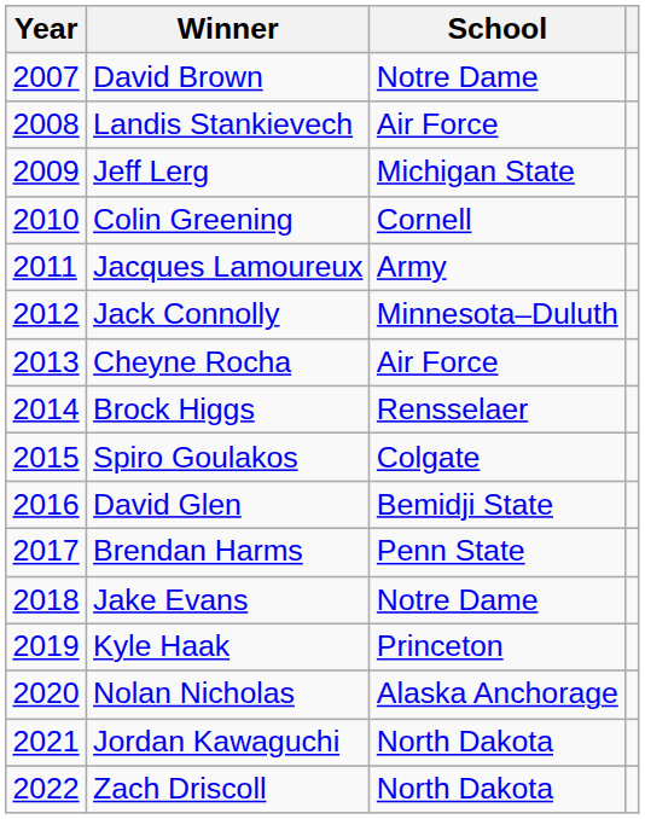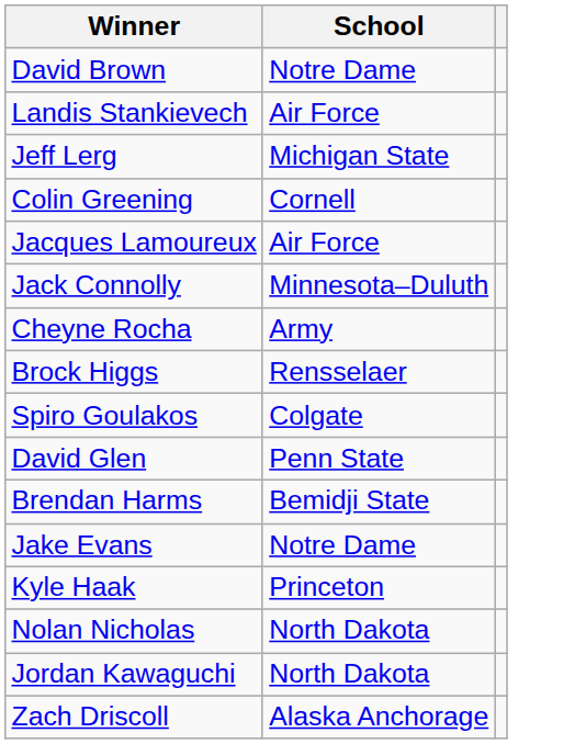 <table class="wikitable sortable">
 <tr>
-<th>Year</th>
 <th>Winner</th>
 <th>School</th>
 <th></th>
 </tr>
 <tr>
-<td><a href='#'>2007</a></td>
 <td><a href='#'>David Brown</a></td>
 <td><a href='#'>Notre Dame</a></td>
 <td></td>
 </tr>
 <tr>
-<td><a href='#'>2008</a></td>
 <td><a href='#'>Landis Stankievech</a></td>
 <td><a href='#'>Air Force</a></td>
 <td></td>
 </tr>
 <tr>
-<td><a href='#'>2009</a></td>
 <td><a href='#'>Jeff Lerg</a></td>
 <td><a href='#'>Michigan State</a></td>
 <td></td>
 </tr>
 <tr>
-<td><a href='#'>2010</a></td>
 <td><a href='#'>Colin Greening</a></td>
 <td><a href='#'>Cornell</a></td>
 <td></td>
 </tr>
 <tr>
-<td><a href='#'>2011</a></td>
 <td><a href='#'>Jacques Lamoureux</a></td>
-<td><a href='#'>Army</a></td>
+<td><a href='#'>Air Force</a></td>
 <td></td>
 </tr>
 <tr>
-<td><a href='#'>2012</a></td>
 <td><a href='#'>Jack Connolly</a></td>
 <td><a href='#'>Minnesota–Duluth</a></td>
 <td></td>
 </tr>
 <tr>
-<td><a href='#'>2013</a></td>
 <td><a href='#'>Cheyne Rocha</a></td>
-<td><a href='#'>Air Force</a></td>
+<td><a href='#'>Army</a></td>
 <td></td>
 </tr>
 <tr>
-<td><a href='#'>2014</a></td>
 <td><a href='#'>Brock Higgs</a></td>
 <td><a href='#'>Rensselaer</a></td>
 <td></td>
 </tr>
 <tr>
-<td><a href='#'>2015</a></td>
 <td><a href='#'>Spiro Goulakos</a></td>
 <td><a href='#'>Colgate</a></td>
 <td></td>
 </tr>
 <tr>
-<td><a href='#'>2016</a></td>
 <td><a href='#'>David Glen</a></td>
+<td><a href='#'>Penn State</a></td>
+<td></td>
+</tr>
+<tr>
+<td><a href='#'>Brendan Harms</a></td>
 <td><a href='#'>Bemidji State</a></td>
 <td></td>
 </tr>
 <tr>
-<td><a href='#'>2017</a></td>
-<td><a href='#'>Brendan Harms</a></td>
-<td><a href='#'>Penn State</a></td>
-<td></td>
-</tr>
-<tr>
-<td><a href='#'>2018</a></td>
 <td><a href='#'>Jake Evans</a></td>
 <td><a href='#'>Notre Dame</a></td>
 <td></td>
 </tr>
 <tr>
-<td><a href='#'>2019</a></td>
 <td><a href='#'>Kyle Haak</a></td>
 <td><a href='#'>Princeton</a></td>
 <td></td>
 </tr>
 <tr>
-<td><a href='#'>2020</a></td>
 <td><a href='#'>Nolan Nicholas</a></td>
-<td><a href='#'>Alaska Anchorage</a></td>
+<td><a href='#'>North Dakota</a></td>
 <td></td>
 </tr>
 <tr>
-<td><a href='#'>2021</a></td>
 <td><a href='#'>Jordan Kawaguchi</a></td>
 <td><a href='#'>North Dakota</a></td>
 <td></td>
 </tr>
 <tr>
-<td><a href='#'>2022</a></td>
 <td><a href='#'>Zach Driscoll</a></td>
-<td><a href='#'>North Dakota</a></td>
+<td><a href='#'>Alaska Anchorage</a></td>
 <td></td>
 </tr>
 </table>
